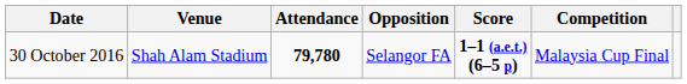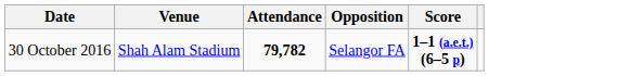 <table class="wikitable" style="text-align:center;">
 <tr>
 <th>Date</th>
 <th>Venue</th>
 <th>Attendance</th>
 <th>Opposition</th>
 <th>Score</th>
-<th>Competition</th>
 <th></th>
 </tr>
 <tr>
 <td>30 October 2016</td>
 <td><a href='#'>Shah Alam Stadium</a></td>
-<td><strong>79,780</strong></td>
+<td><strong>79,782</strong></td>
 <td> <a href='#'>Selangor FA</a></td>
 <td><strong>1–1 <small><a href='#'>(a.e.t.)</a></small><br>(6–5 <a href='#'><small>p</small></a>)</strong></td>
-<td><a href='#'>Malaysia Cup Final</a></td>
 <td></td>
 </tr>
 </table>
